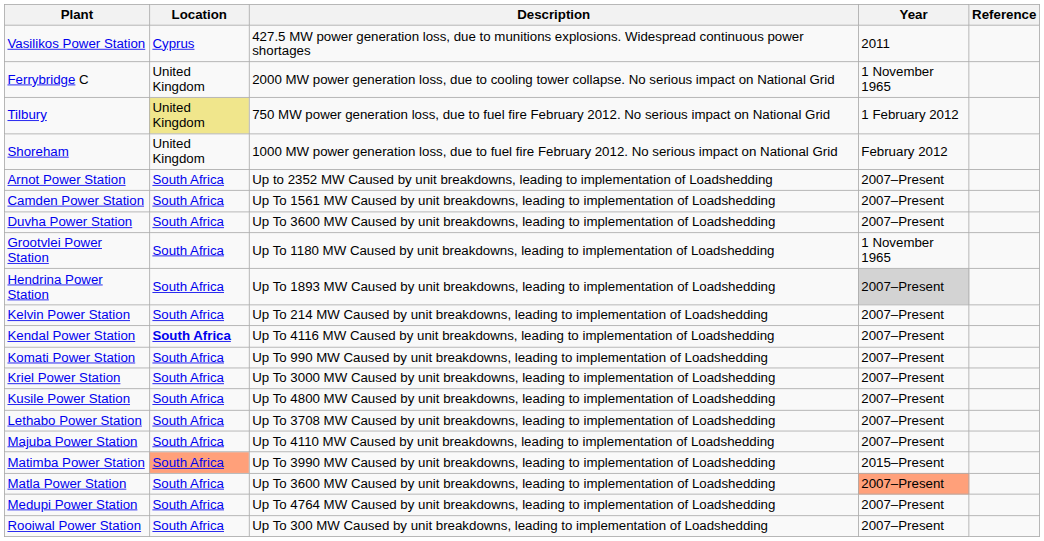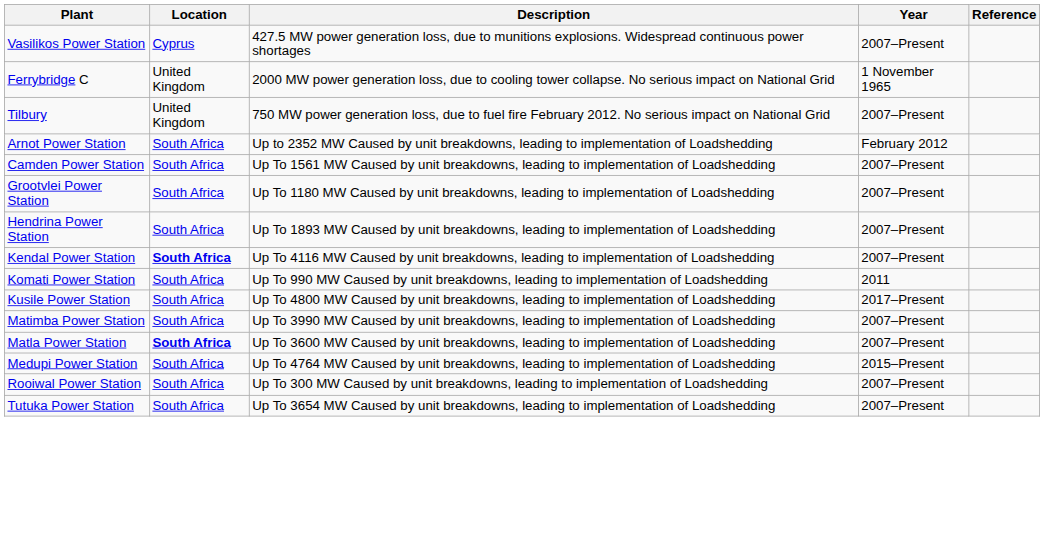 <table class=wikitable sortable>
 <tr>
 <th>Plant</th>
 <th>Location</th>
 <th>Description</th>
 <th>Year</th>
 <th>Reference</th>
 </tr>
 <tr>
 <td><a href='#'>Vasilikos Power Station</a></td>
 <td><a href='#'>Cyprus</a></td>
 <td>427.5 MW power generation loss, due to munitions explosions. Widespread continuous power shortages</td>
-<td>2011</td>
+<td>2007–Present</td>
 <td></td>
 </tr>
 <tr>
 <td><a href='#'>Ferrybridge</a> C</td>
 <td>United Kingdom</td>
 <td>2000 MW power generation loss, due to cooling tower collapse. No serious impact on National Grid</td>
 <td>1 November 1965</td>
 <td></td>
 </tr>
 <tr>
 <td><a href='#'>Tilbury</a></td>
-<td style="background: khaki;">United Kingdom</td>
+<td>United Kingdom</td>
 <td>750 MW power generation loss, due to fuel fire February 2012. No serious impact on National Grid</td>
-<td>1 February 2012</td>
-<td></td>
-</tr>
-<tr>
-<td><a href='#'>Shoreham</a></td>
-<td>United Kingdom</td>
-<td>1000 MW power generation loss, due to fuel fire February 2012. No serious impact on National Grid</td>
-<td>February 2012</td>
+<td>2007–Present</td>
 <td></td>
 </tr>
 <tr>
 <td><a href='#'>Arnot Power Station</a></td>
 <td><a href='#'>South Africa</a></td>
 <td>Up to 2352 MW Caused  by unit breakdowns, leading to implementation of Loadshedding</td>
-<td>2007–Present</td>
+<td>February 2012</td>
 <td></td>
 </tr>
 <tr>
 <td><a href='#'>Camden Power Station</a></td>
 <td><a href='#'>South Africa</a></td>
 <td>Up To 1561 MW Caused by unit breakdowns,  leading to implementation of Loadshedding</td>
 <td>2007–Present</td>
 <td></td>
 </tr>
 <tr>
-<td><a href='#'>Duvha Power Station</a></td>
-<td><a href='#'>South Africa</a></td>
-<td>Up To 3600 MW Caused by unit breakdowns,  leading to implementation of Loadshedding</td>
-<td>2007–Present</td>
-<td></td>
-</tr>
-<tr>
 <td><a href='#'>Grootvlei Power Station</a></td>
 <td><a href='#'>South Africa</a></td>
 <td>Up To 1180 MW Caused by unit breakdowns,  leading to implementation of Loadshedding</td>
-<td>1 November 1965</td>
+<td>2007–Present</td>
 <td></td>
 </tr>
 <tr>
 <td><a href='#'>Hendrina Power Station</a></td>
 <td><a href='#'>South Africa</a></td>
 <td>Up To 1893 MW Caused by unit breakdowns,  leading to implementation of Loadshedding</td>
-<td style="background: lightgrey;">2007–Present</td>
-<td></td>
-</tr>
-<tr>
-<td><a href='#'>Kelvin Power Station</a></td>
-<td><a href='#'>South Africa</a></td>
-<td>Up To 214 MW Caused by unit breakdowns,  leading to implementation of Loadshedding</td>
 <td>2007–Present</td>
 <td></td>
 </tr>
 <tr>
 <td><a href='#'>Kendal Power Station</a></td>
 <td><strong><a href='#'>South Africa</a></strong></td>
 <td>Up To 4116 MW Caused by unit breakdowns,  leading to implementation of Loadshedding</td>
 <td>2007–Present</td>
 <td></td>
 </tr>
 <tr>
 <td><a href='#'>Komati Power Station</a></td>
 <td><a href='#'>South Africa</a></td>
 <td>Up To 990 MW Caused by unit breakdowns,  leading to implementation of Loadshedding</td>
-<td>2007–Present</td>
-<td></td>
-</tr>
-<tr>
-<td><a href='#'>Kriel Power Station</a></td>
-<td><a href='#'>South Africa</a></td>
-<td>Up To 3000 MW Caused by unit breakdowns,  leading to implementation of Loadshedding</td>
-<td>2007–Present</td>
+<td>2011</td>
 <td></td>
 </tr>
 <tr>
 <td><a href='#'>Kusile Power Station</a></td>
 <td><a href='#'>South Africa</a></td>
 <td>Up To 4800 MW Caused by unit breakdowns,  leading to implementation of Loadshedding</td>
+<td>2017–Present</td>
+<td></td>
+</tr>
+<tr>
+<td><a href='#'>Matimba Power Station</a></td>
+<td><a href='#'>South Africa</a></td>
+<td>Up To 3990 MW Caused by unit breakdowns,  leading to implementation of Loadshedding</td>
 <td>2007–Present</td>
 <td></td>
 </tr>
 <tr>
-<td><a href='#'>Lethabo Power Station</a></td>
-<td><a href='#'>South Africa</a></td>
-<td>Up To 3708 MW Caused by unit breakdowns,  leading to implementation of Loadshedding</td>
+<td><a href='#'>Matla Power Station</a></td>
+<td><strong><a href='#'>South Africa</a></strong></td>
+<td>Up To 3600 MW Caused by unit breakdowns,  leading to implementation of Loadshedding</td>
 <td>2007–Present</td>
-<td></td>
-</tr>
-<tr>
-<td><a href='#'>Majuba Power Station</a></td>
-<td><a href='#'>South Africa</a></td>
-<td>Up To 4110 MW Caused by unit breakdowns,  leading to implementation of Loadshedding</td>
-<td>2007–Present</td>
-<td></td>
-</tr>
-<tr>
-<td><a href='#'>Matimba Power Station</a></td>
-<td style="background: lightsalmon;"><a href='#'>South Africa</a></td>
-<td>Up To 3990 MW Caused by unit breakdowns,  leading to implementation of Loadshedding</td>
-<td>2015–Present</td>
-<td></td>
-</tr>
-<tr>
-<td><a href='#'>Matla Power Station</a></td>
-<td><a href='#'>South Africa</a></td>
-<td>Up To 3600 MW Caused by unit breakdowns,  leading to implementation of Loadshedding</td>
-<td style="background: lightsalmon;">2007–Present</td>
 <td></td>
 </tr>
 <tr>
 <td><a href='#'>Medupi Power Station</a></td>
 <td><a href='#'>South Africa</a></td>
 <td>Up To 4764 MW Caused by unit breakdowns,  leading to implementation of Loadshedding</td>
-<td>2007–Present</td>
+<td>2015–Present</td>
 <td></td>
 </tr>
 <tr>
 <td><a href='#'>Rooiwal Power Station</a></td>
 <td><a href='#'>South Africa</a></td>
 <td>Up To 300 MW Caused by unit breakdowns,  leading to implementation of Loadshedding</td>
 <td>2007–Present</td>
 <td></td>
 </tr>
+<tr>
+<td><a href='#'>Tutuka Power Station</a></td>
+<td><a href='#'>South Africa</a></td>
+<td>Up To 3654 MW Caused by unit breakdowns,  leading to implementation of Loadshedding</td>
+<td>2007–Present</td>
+<td></td>
+</tr>
 </table>
